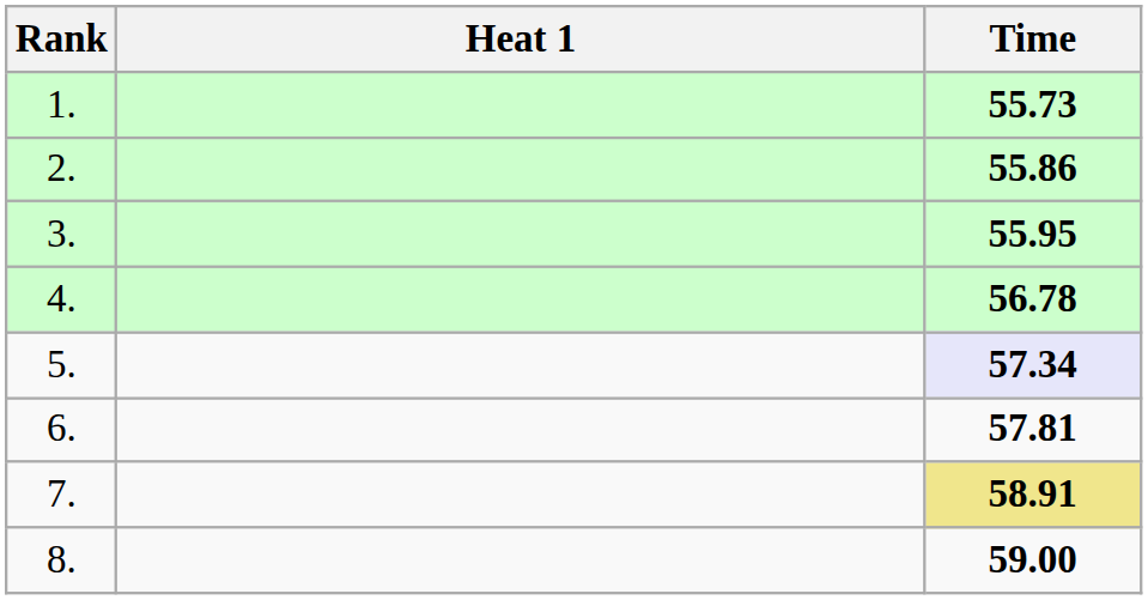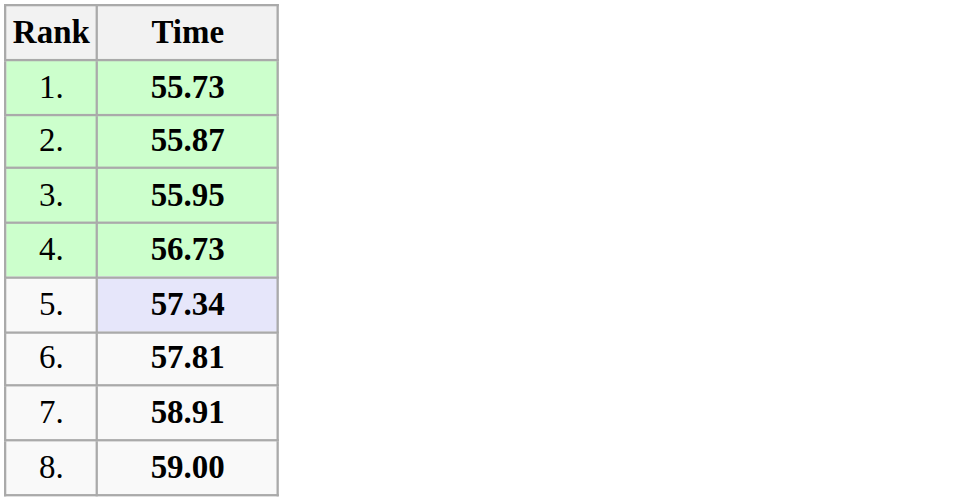 <table class="wikitable" style="border-collapse: collapse; font-size: 90%;">
 <tr>
 <th>Rank</th>
-<th style="width: 20em">Heat 1</th>
 <th style="width: 5em">Time</th>
 </tr>
 <tr style="background:#ccffcc;">
 <td align="center">1.</td>
-<td></td>
 <td align="center"><strong>55.73</strong></td>
 </tr>
 <tr style="background:#ccffcc;">
 <td align="center">2.</td>
-<td></td>
-<td align="center"><strong>55.86</strong></td>
+<td align="center"><strong>55.87</strong></td>
 </tr>
 <tr style="background:#ccffcc;">
 <td align="center">3.</td>
-<td></td>
 <td align="center"><strong>55.95</strong></td>
 </tr>
 <tr style="background:#ccffcc;">
 <td align="center">4.</td>
-<td></td>
-<td align="center"><strong>56.78</strong></td>
+<td align="center"><strong>56.73</strong></td>
 </tr>
 <tr>
 <td align="center">5.</td>
-<td></td>
 <td align="center" style="background: lavender;"><strong>57.34</strong></td>
 </tr>
 <tr>
 <td align="center">6.</td>
-<td></td>
 <td align="center"><strong>57.81</strong></td>
 </tr>
 <tr>
 <td align="center">7.</td>
-<td></td>
-<td align="center" style="background: khaki;"><strong>58.91</strong></td>
+<td align="center"><strong>58.91</strong></td>
 </tr>
 <tr>
 <td align="center">8.</td>
-<td></td>
 <td align="center"><strong>59.00</strong></td>
 </tr>
 </table>
